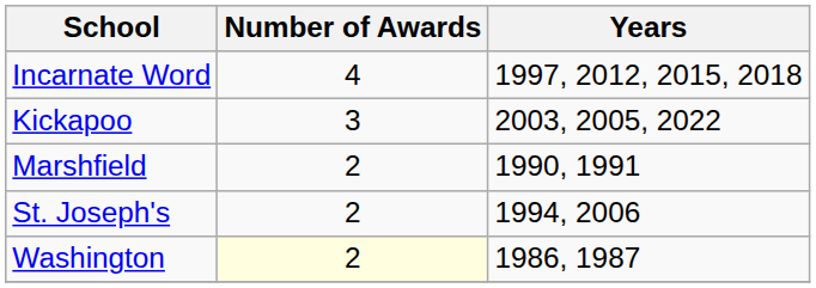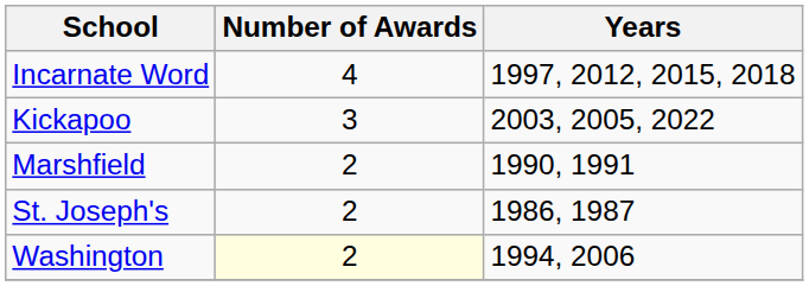 <table class="wikitable sortable">
 <tr>
 <th scope=col>School</th>
 <th scope=col>Number of Awards</th>
 <th scope=col class=unsortable>Years</th>
 </tr>
 <tr>
 <td scope=row><a href='#'>Incarnate Word</a></td>
 <td align=center>4</td>
 <td>1997, 2012, 2015, 2018</td>
 </tr>
 <tr>
 <td scope=row><a href='#'>Kickapoo</a></td>
 <td align=center>3</td>
 <td>2003, 2005, 2022</td>
 </tr>
 <tr>
 <td scope=row><a href='#'>Marshfield</a></td>
 <td align=center>2</td>
 <td>1990, 1991</td>
 </tr>
 <tr>
 <td scope=row><a href='#'>St. Joseph's</a></td>
 <td align=center>2</td>
-<td>1994, 2006</td>
+<td>1986, 1987</td>
 </tr>
 <tr>
 <td scope=row><a href='#'>Washington</a></td>
 <td align=center style="background: lightyellow;">2</td>
-<td>1986, 1987</td>
+<td>1994, 2006</td>
 </tr>
 <tr>
 </tr>
 </table>
